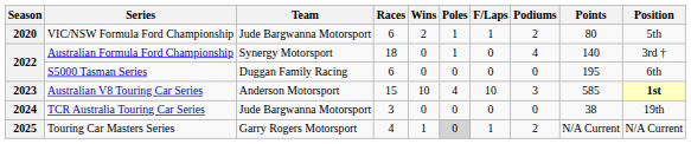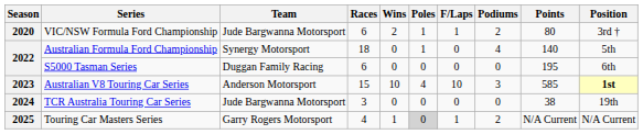 <table class="wikitable" style="font-size: 90%; text-align:center">
 <tr>
 <th>Season</th>
 <th>Series</th>
 <th>Team</th>
 <th>Races</th>
 <th>Wins</th>
 <th>Poles</th>
 <th>F/Laps</th>
 <th>Podiums</th>
 <th>Points</th>
 <th>Position</th>
 </tr>
 <tr>
 <th>2020</th>
 <td style="text-align:left">VIC/NSW Formula Ford Championship</td>
 <td style="text-align:left">Jude Bargwanna Motorsport</td>
 <td>6</td>
 <td>2</td>
 <td>1</td>
 <td>1</td>
 <td>2</td>
 <td>80</td>
-<td>5th</td>
+<td>3rd †</td>
 </tr>
 <tr>
 <th rowspan=2>2022</th>
 <td style="text-align:left"><a href='#'>Australian Formula Ford Championship</a></td>
 <td style="text-align:left">Synergy Motorsport</td>
 <td>18</td>
 <td>0</td>
 <td>1</td>
 <td>0</td>
 <td>4</td>
 <td>140</td>
-<td>3rd †</td>
+<td>5th</td>
 </tr>
 <tr>
 <td style="text-align:left"><a href='#'>S5000 Tasman Series</a></td>
 <td style="text-align:left">Duggan Family Racing</td>
 <td>6</td>
 <td>0</td>
 <td>0</td>
 <td>0</td>
 <td>0</td>
 <td>195</td>
 <td>6th</td>
 </tr>
 <tr>
 <th>2023</th>
 <td style="text-align:left"><a href='#'>Australian V8 Touring Car Series</a></td>
 <td style="text-align:left">Anderson Motorsport</td>
 <td>15</td>
 <td>10</td>
 <td>4</td>
 <td>10</td>
 <td>3</td>
 <td>585</td>
 <td style=background:#ffffbf><strong>1st</strong></td>
 </tr>
 <tr>
 <th>2024</th>
 <td style="text-align:left"><a href='#'>TCR Australia Touring Car Series</a></td>
 <td style="text-align:left">Jude Bargwanna Motorsport</td>
 <td>3</td>
 <td>0</td>
 <td>0</td>
 <td>0</td>
 <td>0</td>
 <td>38</td>
 <td>19th</td>
 </tr>
 <tr>
 <th>2025</th>
 <td style="text-align:left">Touring Car Masters Series</td>
 <td style="text-align:left">Garry Rogers Motorsport</td>
 <td>4</td>
 <td>1</td>
 <td style="background: lightgrey;">0</td>
 <td>1</td>
 <td>2</td>
 <td>N/A Current</td>
 <td>N/A Current</td>
 </tr>
 </table>
